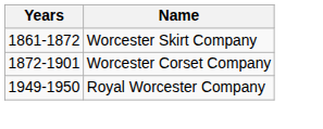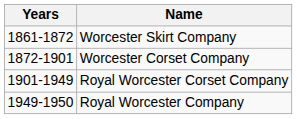 <table class="wikitable">
 <tr>
 <th>Years</th>
 <th>Name</th>
 </tr>
 <tr>
 <td>1861-1872</td>
 <td>Worcester Skirt Company</td>
 </tr>
 <tr>
 <td>1872-1901</td>
 <td>Worcester Corset Company</td>
 </tr>
 <tr>
+<td>1901-1949</td>
+<td>Royal Worcester Corset Company</td>
+</tr>
+<tr>
 <td>1949-1950</td>
 <td>Royal Worcester Company</td>
 </tr>
 </table>
